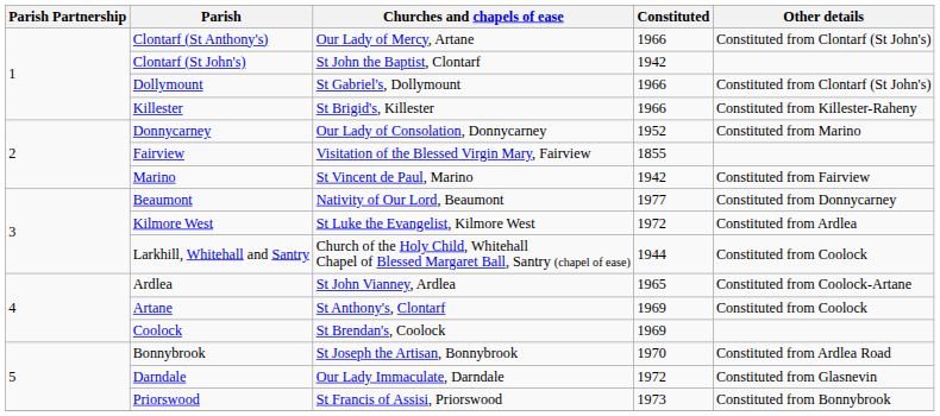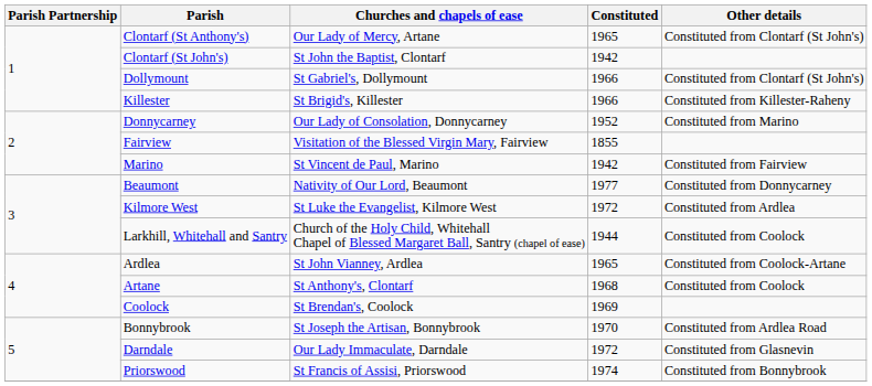 <table class="wikitable">
 <tr>
 <th>Parish Partnership</th>
 <th>Parish</th>
 <th>Churches and <a href='#'>chapels of ease</a></th>
 <th>Constituted</th>
 <th>Other details</th>
 </tr>
 <tr>
 <td rowspan="4">1</td>
 <td><a href='#'>Clontarf (St Anthony's)</a></td>
 <td><a href='#'>Our Lady of Mercy</a>, Artane</td>
-<td>1966</td>
+<td>1965</td>
 <td>Constituted from Clontarf (St John's)<br></td>
 </tr>
 <tr>
 <td><a href='#'>Clontarf (St John's)</a></td>
 <td><a href='#'>St John the Baptist</a>, Clontarf</td>
 <td>1942</td>
 <td></td>
 </tr>
 <tr>
 <td><a href='#'>Dollymount</a></td>
 <td><a href='#'>St Gabriel's</a>, Dollymount</td>
 <td>1966</td>
 <td>Constituted from Clontarf (St John's)<br></td>
 </tr>
 <tr>
 <td><a href='#'>Killester</a></td>
 <td><a href='#'>St Brigid's</a>, Killester</td>
 <td>1966</td>
 <td>Constituted from Killester-Raheny<br></td>
 </tr>
 <tr>
 <td rowspan="3">2</td>
 <td><a href='#'>Donnycarney</a></td>
 <td><a href='#'>Our Lady of Consolation</a>, Donnycarney</td>
 <td>1952</td>
 <td>Constituted from Marino<br></td>
 </tr>
 <tr>
 <td><a href='#'>Fairview</a></td>
 <td><a href='#'>Visitation of the Blessed Virgin Mary</a>, Fairview</td>
 <td>1855</td>
 <td></td>
 </tr>
 <tr>
 <td><a href='#'>Marino</a></td>
 <td><a href='#'>St Vincent de Paul</a>, Marino</td>
 <td>1942</td>
 <td>Constituted from Fairview<br></td>
 </tr>
 <tr>
 <td rowspan="3">3</td>
 <td><a href='#'>Beaumont</a></td>
 <td><a href='#'>Nativity of Our Lord</a>, Beaumont</td>
 <td>1977</td>
 <td>Constituted from Donnycarney<br></td>
 </tr>
 <tr>
 <td><a href='#'>Kilmore West</a></td>
 <td><a href='#'>St Luke the Evangelist</a>, Kilmore West</td>
 <td>1972</td>
 <td>Constituted from Ardlea<br></td>
 </tr>
 <tr>
 <td>Larkhill, <a href='#'>Whitehall</a> and <a href='#'>Santry</a></td>
 <td>Church of the <a href='#'>Holy Child</a>, Whitehall<br>Chapel of <a href='#'>Blessed Margaret Ball</a>, Santry <small>(chapel of ease)</small></td>
 <td>1944</td>
 <td>Constituted from Coolock<br></td>
 </tr>
 <tr>
 <td rowspan="3">4</td>
 <td>Ardlea</td>
 <td><a href='#'>St John Vianney</a>, Ardlea</td>
 <td>1965</td>
 <td>Constituted from Coolock-Artane<br></td>
 </tr>
 <tr>
 <td><a href='#'>Artane</a></td>
 <td><a href='#'>St Anthony's</a>, <a href='#'>Clontarf</a></td>
-<td>1969</td>
+<td>1968</td>
 <td>Constituted from Coolock<br></td>
 </tr>
 <tr>
 <td><a href='#'>Coolock</a></td>
 <td><a href='#'>St Brendan's</a>, Coolock</td>
 <td>1969</td>
 <td></td>
 </tr>
 <tr>
 <td rowspan="3">5</td>
 <td>Bonnybrook</td>
 <td><a href='#'>St Joseph the Artisan</a>, Bonnybrook</td>
 <td>1970</td>
 <td>Constituted from Ardlea Road<br></td>
 </tr>
 <tr>
 <td><a href='#'>Darndale</a></td>
 <td><a href='#'>Our Lady Immaculate</a>, Darndale</td>
 <td>1972</td>
 <td>Constituted from Glasnevin<br></td>
 </tr>
 <tr>
 <td><a href='#'>Priorswood</a></td>
 <td><a href='#'>St Francis of Assisi</a>, Priorswood</td>
-<td>1973</td>
+<td>1974</td>
 <td>Constituted from Bonnybrook<br></td>
 </tr>
 <tr>
 </tr>
 </table>
